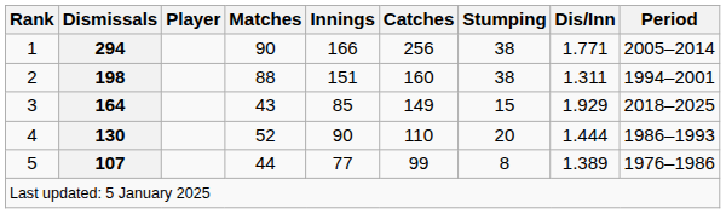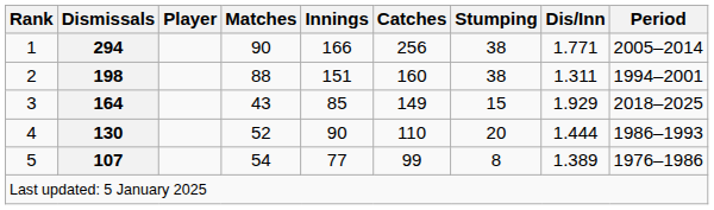 <table class="wikitable sortable">
 <tr>
 <th scope=col>Rank</th>
 <th scope=col>Dismissals</th>
 <th scope=col>Player</th>
 <th scope=col>Matches</th>
 <th scope=col>Innings</th>
 <th scope=col>Catches</th>
 <th scope=col>Stumping</th>
 <th scope=col>Dis/Inn</th>
 <th scope=col>Period</th>
 </tr>
 <tr>
 <td align=center>1</td>
 <th scope=row style=text-align:center;>294</th>
 <td></td>
 <td align=center>90</td>
 <td align=center>166</td>
 <td align=center>256</td>
 <td align=center>38</td>
 <td align=center>1.771</td>
 <td>2005–2014</td>
 </tr>
 <tr>
 <td align=center>2</td>
 <th scope=row style=text-align:center;>198</th>
 <td></td>
 <td align=center>88</td>
 <td align=center>151</td>
 <td align=center>160</td>
 <td align=center>38</td>
 <td align=center>1.311</td>
 <td>1994–2001</td>
 </tr>
 <tr>
 <td align=center>3</td>
 <th scope=row style=text-align:center;>164</th>
 <td></td>
 <td align=center>43</td>
 <td align=center>85</td>
 <td align=center>149</td>
 <td align=center>15</td>
 <td align=center>1.929</td>
 <td>2018–2025</td>
 </tr>
 <tr>
 <td align=center>4</td>
 <th scope=row style=text-align:center;>130</th>
 <td></td>
 <td align=center>52</td>
 <td align=center>90</td>
 <td align=center>110</td>
 <td align=center>20</td>
 <td align=center>1.444</td>
 <td>1986–1993</td>
 </tr>
 <tr>
 <td align=center>5</td>
 <th scope=row style=text-align:center;>107</th>
 <td></td>
-<td align=center>44</td>
+<td align=center>54</td>
 <td align=center>77</td>
 <td align=center>99</td>
 <td align=center>8</td>
 <td align=center>1.389</td>
 <td>1976–1986</td>
 </tr>
 <tr class=sortbottom>
 <td colspan=9><small>Last updated: 5 January 2025</small></td>
 </tr>
 </table>
